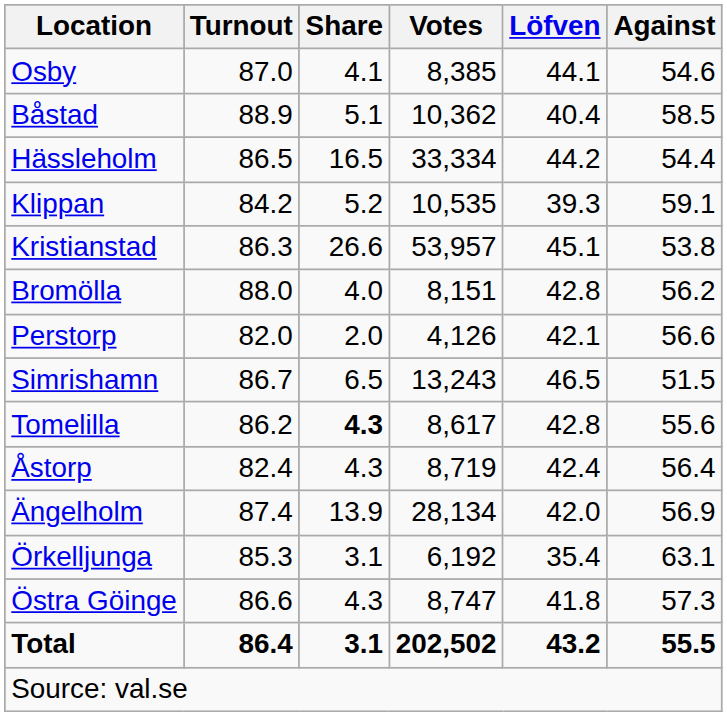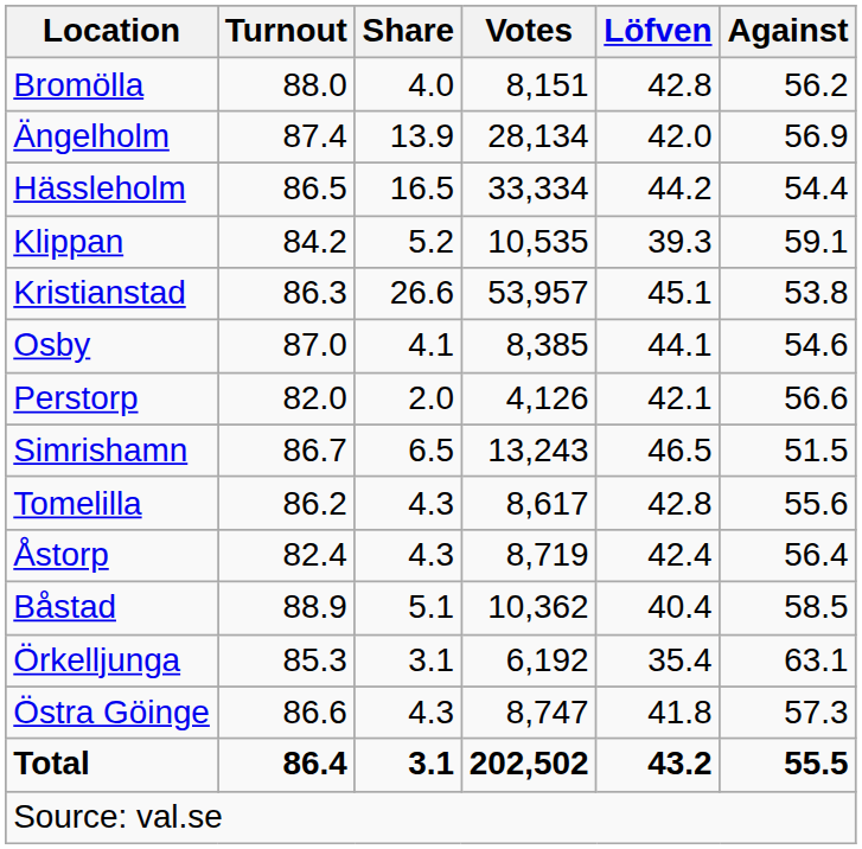 <table class="wikitable sortable" style=text-align:right>
 <tr>
 <th>Location</th>
 <th>Turnout</th>
 <th>Share</th>
 <th>Votes</th>
 <th><a href='#'>Löfven</a></th>
 <th>Against</th>
 </tr>
 <tr>
-<td align=left><a href='#'>Osby</a></td>
-<td>87.0</td>
-<td>4.1</td>
-<td>8,385</td>
-<td>44.1</td>
-<td>54.6</td>
+<td align=left><a href='#'>Bromölla</a></td>
+<td>88.0</td>
+<td>4.0</td>
+<td>8,151</td>
+<td>42.8</td>
+<td>56.2</td>
 </tr>
 <tr>
-<td align=left><a href='#'>Båstad</a></td>
-<td>88.9</td>
-<td>5.1</td>
-<td>10,362</td>
-<td>40.4</td>
-<td>58.5</td>
+<td align=left><a href='#'>Ängelholm</a></td>
+<td>87.4</td>
+<td>13.9</td>
+<td>28,134</td>
+<td>42.0</td>
+<td>56.9</td>
 </tr>
 <tr>
 <td align=left><a href='#'>Hässleholm</a></td>
 <td>86.5</td>
 <td>16.5</td>
 <td>33,334</td>
 <td>44.2</td>
 <td>54.4</td>
 </tr>
 <tr>
 <td align=left><a href='#'>Klippan</a></td>
 <td>84.2</td>
 <td>5.2</td>
 <td>10,535</td>
 <td>39.3</td>
 <td>59.1</td>
 </tr>
 <tr>
 <td align=left><a href='#'>Kristianstad</a></td>
 <td>86.3</td>
 <td>26.6</td>
 <td>53,957</td>
 <td>45.1</td>
 <td>53.8</td>
 </tr>
 <tr>
-<td align=left><a href='#'>Bromölla</a></td>
-<td>88.0</td>
-<td>4.0</td>
-<td>8,151</td>
-<td>42.8</td>
-<td>56.2</td>
+<td align=left><a href='#'>Osby</a></td>
+<td>87.0</td>
+<td>4.1</td>
+<td>8,385</td>
+<td>44.1</td>
+<td>54.6</td>
 </tr>
 <tr>
 <td align=left><a href='#'>Perstorp</a></td>
 <td>82.0</td>
 <td>2.0</td>
 <td>4,126</td>
 <td>42.1</td>
 <td>56.6</td>
 </tr>
 <tr>
 <td align=left><a href='#'>Simrishamn</a></td>
 <td>86.7</td>
 <td>6.5</td>
 <td>13,243</td>
 <td>46.5</td>
 <td>51.5</td>
 </tr>
 <tr>
 <td align=left><a href='#'>Tomelilla</a></td>
 <td>86.2</td>
-<td><strong>4.3</strong></td>
+<td>4.3</td>
 <td>8,617</td>
 <td>42.8</td>
 <td>55.6</td>
 </tr>
 <tr>
 <td align=left><a href='#'>Åstorp</a></td>
 <td>82.4</td>
 <td>4.3</td>
 <td>8,719</td>
 <td>42.4</td>
 <td>56.4</td>
 </tr>
 <tr>
-<td align=left><a href='#'>Ängelholm</a></td>
-<td>87.4</td>
-<td>13.9</td>
-<td>28,134</td>
-<td>42.0</td>
-<td>56.9</td>
+<td align=left><a href='#'>Båstad</a></td>
+<td>88.9</td>
+<td>5.1</td>
+<td>10,362</td>
+<td>40.4</td>
+<td>58.5</td>
 </tr>
 <tr>
 <td align=left><a href='#'>Örkelljunga</a></td>
 <td>85.3</td>
 <td>3.1</td>
 <td>6,192</td>
 <td>35.4</td>
 <td>63.1</td>
 </tr>
 <tr>
 <td align=left><a href='#'>Östra Göinge</a></td>
 <td>86.6</td>
 <td>4.3</td>
 <td>8,747</td>
 <td>41.8</td>
 <td>57.3</td>
 </tr>
 <tr>
 <td align=left><strong>Total</strong></td>
 <td><strong>86.4</strong></td>
 <td><strong>3.1</strong></td>
 <td><strong>202,502</strong></td>
 <td><strong>43.2</strong></td>
 <td><strong>55.5</strong></td>
 </tr>
 <tr>
 <td align=left colspan=6>Source: val.se</td>
 </tr>
 </table>
